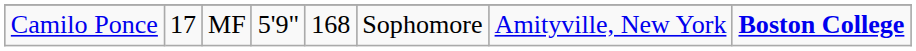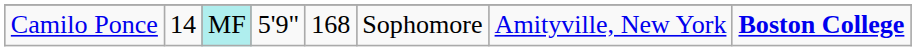 <table class="wikitable sortable" border="1" style="text-align:center;">
 <tr align=center>
 </tr>
 <tr>
 <td><a href='#'>Camilo Ponce</a></td>
-<td>17</td>
-<td>MF</td>
+<td>14</td>
+<td style="background: paleturquoise;">MF</td>
 <td>5'9"</td>
 <td>168</td>
 <td>Sophomore</td>
 <td><a href='#'>Amityville, New York</a></td>
 <td><strong><a href='#'>Boston College</a></strong></td>
 </tr>
 </table>
